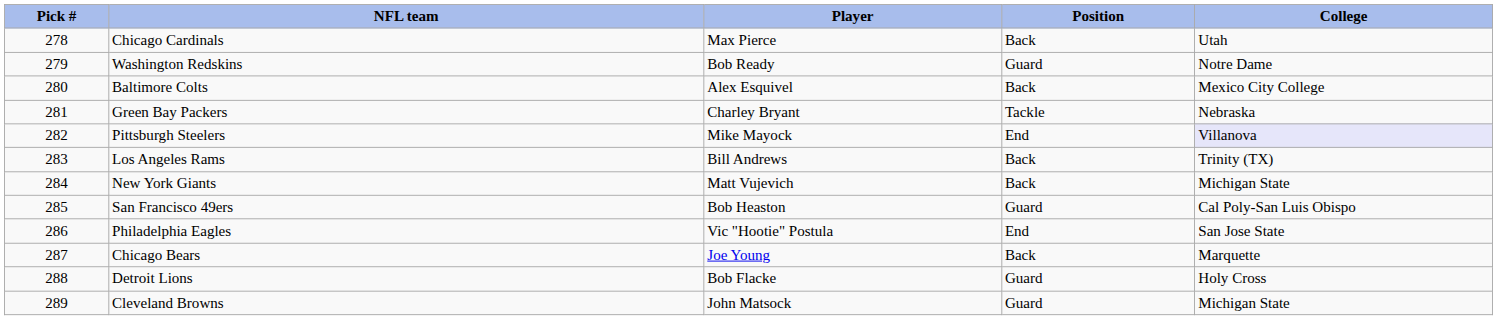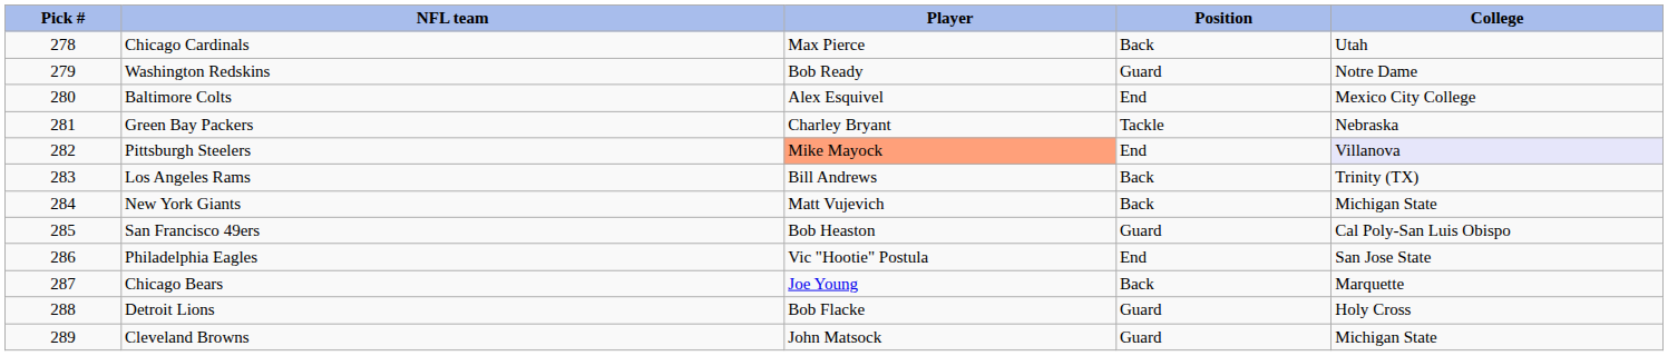 <table class="wikitable sortable sortable" style="width: 100%">
 <tr>
 <th style="background:#A8BDEC;" width=7%>Pick #</th>
 <th width=40% style="background:#A8BDEC;">NFL team</th>
 <th width=20% style="background:#A8BDEC;">Player</th>
 <th width=13% style="background:#A8BDEC;">Position</th>
 <th style="background:#A8BDEC;">College</th>
 </tr>
 <tr>
 <td align=center>278</td>
 <td>Chicago Cardinals</td>
 <td>Max Pierce</td>
 <td>Back</td>
 <td>Utah</td>
 </tr>
 <tr>
 <td align=center>279</td>
 <td>Washington Redskins</td>
 <td>Bob Ready</td>
 <td>Guard</td>
 <td>Notre Dame</td>
 </tr>
 <tr>
 <td align=center>280</td>
 <td>Baltimore Colts</td>
 <td>Alex Esquivel</td>
-<td>Back</td>
+<td>End</td>
 <td>Mexico City College</td>
 </tr>
 <tr>
 <td align=center>281</td>
 <td>Green Bay Packers</td>
 <td>Charley Bryant</td>
 <td>Tackle</td>
 <td>Nebraska</td>
 </tr>
 <tr>
 <td align=center>282</td>
 <td>Pittsburgh Steelers</td>
-<td>Mike Mayock</td>
+<td style="background: lightsalmon;">Mike Mayock</td>
 <td>End</td>
 <td style="background: lavender;">Villanova</td>
 </tr>
 <tr>
 <td align=center>283</td>
 <td>Los Angeles Rams</td>
 <td>Bill Andrews</td>
 <td>Back</td>
 <td>Trinity (TX)</td>
 </tr>
 <tr>
 <td align=center>284</td>
 <td>New York Giants</td>
 <td>Matt Vujevich</td>
 <td>Back</td>
 <td>Michigan State</td>
 </tr>
 <tr>
 <td align=center>285</td>
 <td>San Francisco 49ers</td>
 <td>Bob Heaston</td>
 <td>Guard</td>
 <td>Cal Poly-San Luis Obispo</td>
 </tr>
 <tr>
 <td align=center>286</td>
 <td>Philadelphia Eagles</td>
 <td>Vic "Hootie" Postula</td>
 <td>End</td>
 <td>San Jose State</td>
 </tr>
 <tr>
 <td align=center>287</td>
 <td>Chicago Bears</td>
 <td><a href='#'>Joe Young</a></td>
 <td>Back</td>
 <td>Marquette</td>
 </tr>
 <tr>
 <td align=center>288</td>
 <td>Detroit Lions</td>
 <td>Bob Flacke</td>
 <td>Guard</td>
 <td>Holy Cross</td>
 </tr>
 <tr>
 <td align=center>289</td>
 <td>Cleveland Browns</td>
 <td>John Matsock</td>
 <td>Guard</td>
 <td>Michigan State</td>
 </tr>
 </table>
